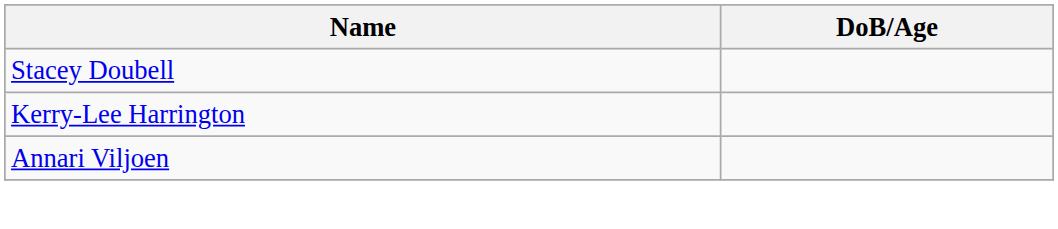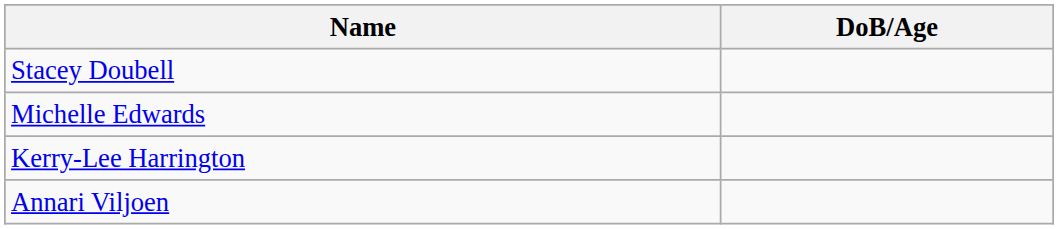 <table class="wikitable"  style="width:600px; font-size:95%;">
 <tr>
 <th align="left">Name</th>
 <th align="left">DoB/Age</th>
 </tr>
 <tr>
 <td><a href='#'>Stacey Doubell</a></td>
+<td></td>
+</tr>
+<tr>
+<td><a href='#'>Michelle Edwards</a></td>
 <td></td>
 </tr>
 <tr>
 <td><a href='#'>Kerry-Lee Harrington</a></td>
 <td></td>
 </tr>
 <tr>
 <td><a href='#'>Annari Viljoen</a></td>
 <td></td>
 </tr>
 </table>
